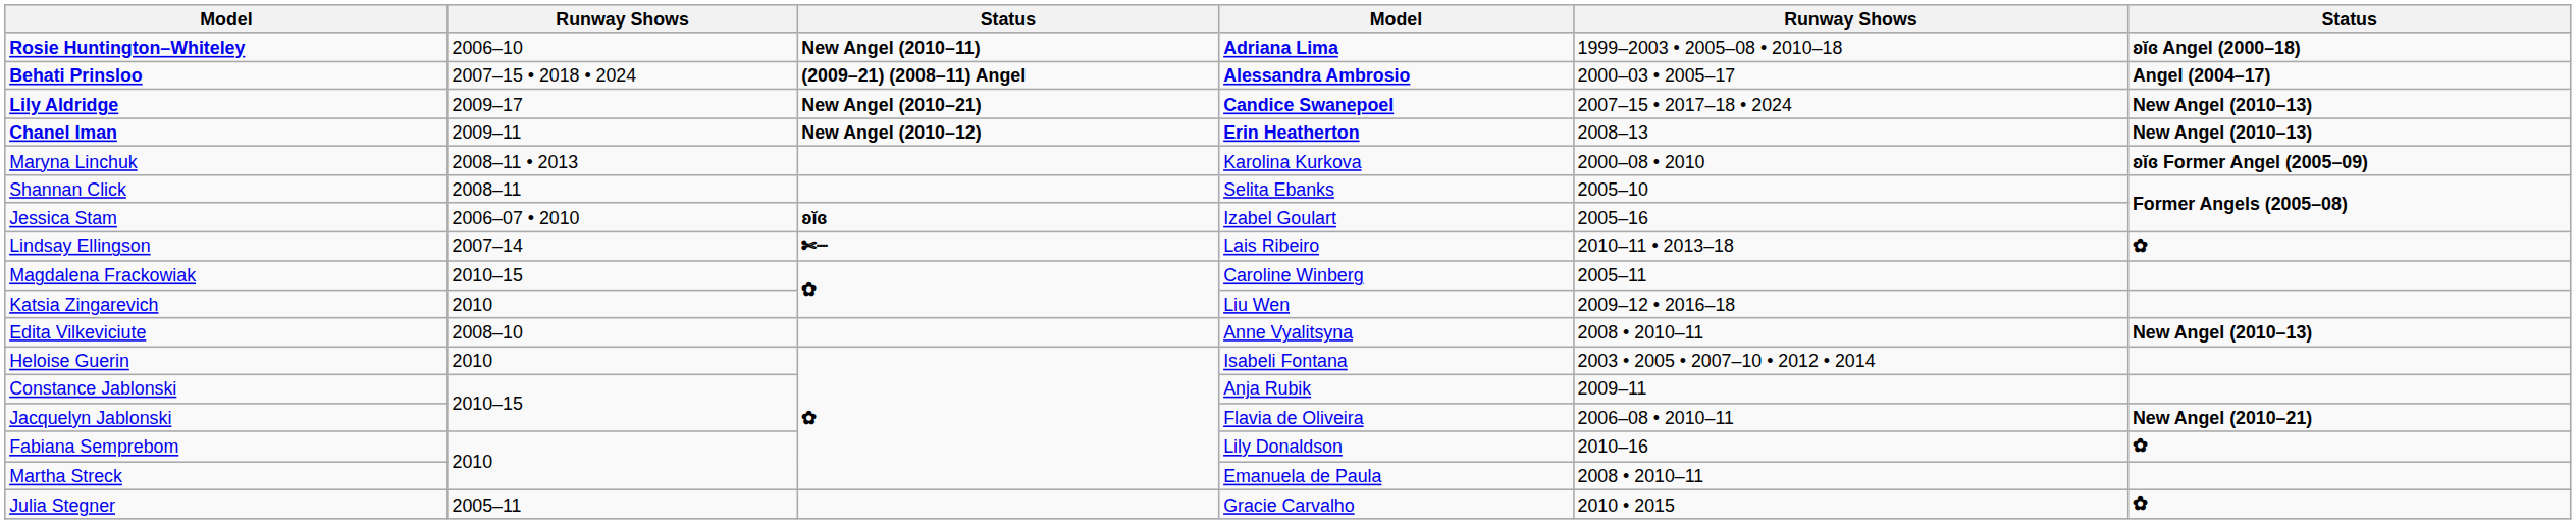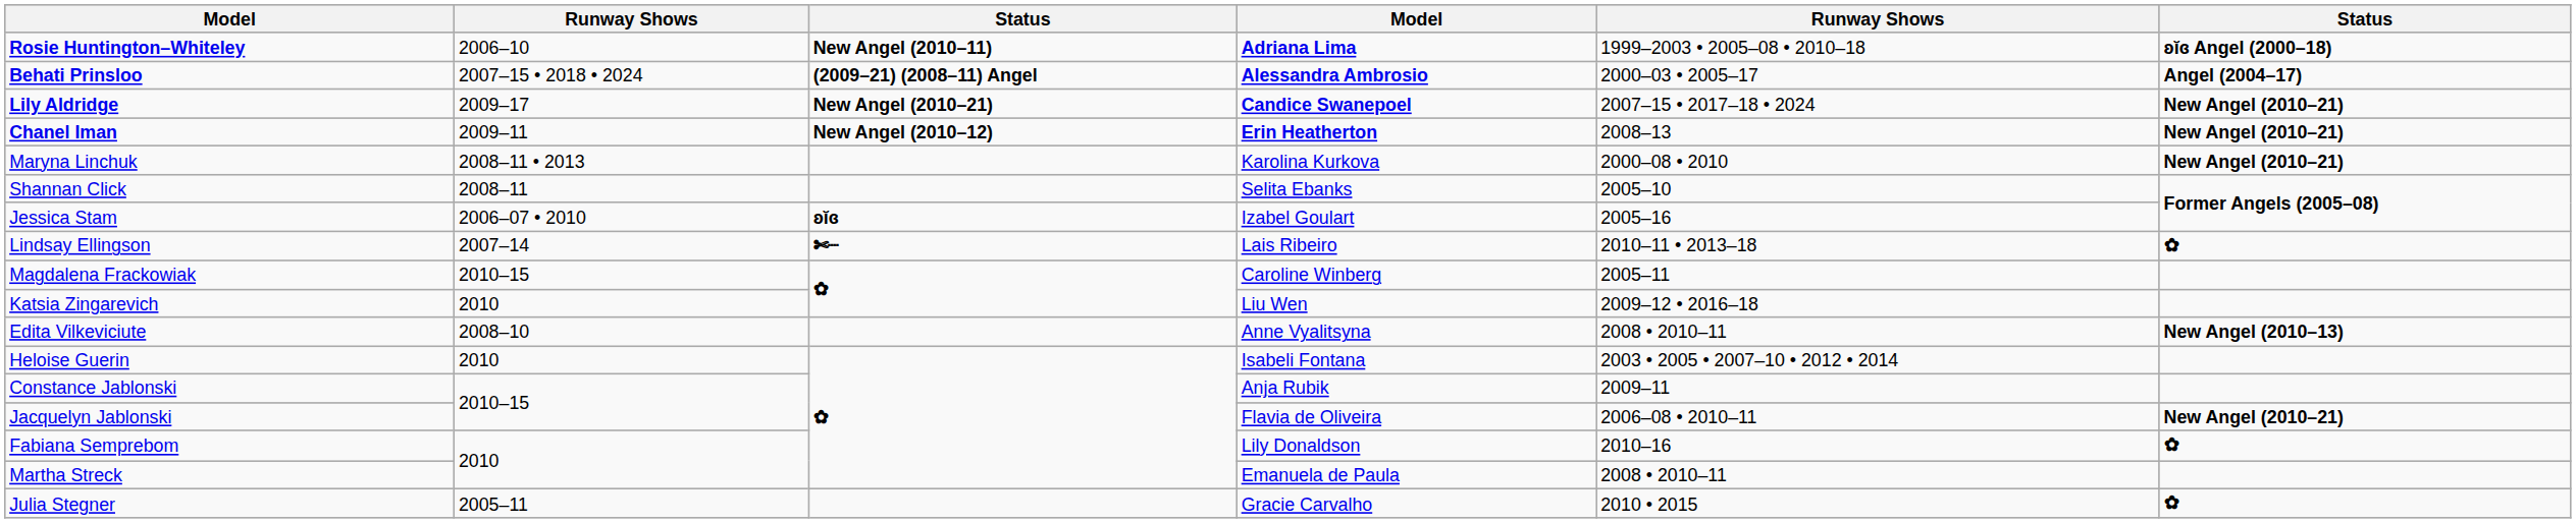 <table class="sortable wikitable"  style="font-size:70%; width:100%;">
 <tr>
 <th style="text-align:center;">Model</th>
 <th style="text-align:center;">Runway Shows</th>
 <th style="text-align:center;">Status</th>
 <th style="text-align:center;">Model</th>
 <th style="text-align:center;">Runway Shows</th>
 <th style="text-align:center;">Status</th>
 </tr>
 <tr>
 <td> <strong><a href='#'>Rosie Huntington–Whiteley</a></strong></td>
 <td>2006–10</td>
 <td><strong>New  Angel (2010–11)</strong></td>
 <td> <strong><a href='#'>Adriana Lima</a></strong></td>
 <td>1999–2003 • 2005–08 • 2010–18</td>
 <td><strong>ʚĭɞ  Angel (2000–18)</strong></td>
 </tr>
 <tr>
 <td> <strong><a href='#'>Behati Prinsloo</a></strong></td>
 <td>2007–15 • 2018 • 2024</td>
 <td><strong> (2009–21) </strong> <strong>(2008–11) Angel</strong></td>
 <td> <strong><a href='#'>Alessandra Ambrosio</a></strong></td>
 <td>2000–03 • 2005–17</td>
 <td><strong> Angel (2004–17)</strong></td>
 </tr>
 <tr>
 <td> <strong><a href='#'>Lily Aldridge</a></strong></td>
 <td>2009–17</td>
 <td><strong>New  Angel (2010–21)</strong></td>
 <td> <strong><a href='#'>Candice Swanepoel</a></strong></td>
 <td>2007–15 • 2017–18 • 2024</td>
-<td><strong>New  Angel (2010–13)</strong></td>
+<td><strong>New  Angel (2010–21)</strong></td>
 </tr>
 <tr>
 <td> <strong><a href='#'>Chanel Iman</a></strong></td>
 <td>2009–11</td>
 <td><strong>New  Angel (2010–12)</strong></td>
 <td> <strong><a href='#'>Erin Heatherton</a></strong></td>
 <td>2008–13</td>
-<td><strong>New  Angel (2010–13)</strong></td>
+<td><strong>New  Angel (2010–21)</strong></td>
 </tr>
 <tr>
 <td> <a href='#'>Maryna Linchuk</a></td>
 <td>2008–11 • 2013</td>
 <td></td>
 <td> <a href='#'>Karolina Kurkova</a></td>
 <td>2000–08 • 2010</td>
-<td><strong>ʚĭɞ Former  Angel (2005–09)</strong></td>
+<td><strong>New  Angel (2010–21)</strong></td>
 </tr>
 <tr>
 <td> <a href='#'>Shannan Click</a></td>
 <td>2008–11</td>
 <td></td>
 <td> <a href='#'>Selita Ebanks</a></td>
 <td>2005–10</td>
 <td rowspan="2"><strong>Former  Angels (2005–08)</strong></td>
 </tr>
 <tr>
 <td> <a href='#'>Jessica Stam</a></td>
 <td>2006–07 • 2010</td>
 <td><strong>ʚĭɞ</strong></td>
 <td> <a href='#'>Izabel Goulart</a></td>
 <td>2005–16</td>
 </tr>
 <tr>
 <td> <a href='#'>Lindsay Ellingson</a></td>
 <td>2007–14</td>
 <td><strong>✄┈</strong></td>
 <td> <a href='#'>Lais Ribeiro</a></td>
 <td>2010–11 • 2013–18</td>
 <td><strong>✿</strong></td>
 </tr>
 <tr>
 <td> <a href='#'>Magdalena Frackowiak</a></td>
 <td>2010–15</td>
 <td rowspan="2"><strong>✿</strong></td>
 <td> <a href='#'>Caroline Winberg</a></td>
 <td>2005–11</td>
 <td></td>
 </tr>
 <tr>
 <td> <a href='#'>Katsia Zingarevich</a></td>
 <td>2010</td>
 <td> <a href='#'>Liu Wen</a></td>
 <td>2009–12 • 2016–18</td>
 <td></td>
 </tr>
 <tr>
 <td> <a href='#'>Edita Vilkeviciute</a></td>
 <td>2008–10</td>
 <td></td>
 <td> <a href='#'>Anne Vyalitsyna</a></td>
 <td>2008 • 2010–11</td>
 <td><strong>New  Angel (2010–13)</strong></td>
 </tr>
 <tr>
 <td> <a href='#'>Heloise Guerin</a></td>
 <td>2010</td>
 <td rowspan="5"><strong>✿</strong></td>
 <td> <a href='#'>Isabeli Fontana</a></td>
 <td>2003 • 2005 • 2007–10 • 2012 • 2014</td>
 <td></td>
 </tr>
 <tr>
 <td> <a href='#'>Constance Jablonski</a></td>
 <td rowspan="2">2010–15</td>
 <td> <a href='#'>Anja Rubik</a></td>
 <td>2009–11</td>
 <td></td>
 </tr>
 <tr>
 <td> <a href='#'>Jacquelyn Jablonski</a></td>
 <td> <a href='#'>Flavia de Oliveira</a></td>
 <td>2006–08 • 2010–11</td>
 <td><strong>New  Angel (2010–21)</strong></td>
 </tr>
 <tr>
 <td> <a href='#'>Fabiana Semprebom</a></td>
 <td rowspan="2">2010</td>
 <td> <a href='#'>Lily Donaldson</a></td>
 <td>2010–16</td>
 <td><strong>✿</strong></td>
 </tr>
 <tr>
 <td> <a href='#'>Martha Streck</a></td>
 <td> <a href='#'>Emanuela de Paula</a></td>
 <td>2008 • 2010–11</td>
 <td></td>
 </tr>
 <tr>
 <td> <a href='#'>Julia Stegner</a></td>
 <td>2005–11</td>
 <td></td>
 <td> <a href='#'>Gracie Carvalho</a></td>
 <td>2010 • 2015</td>
 <td><strong>✿</strong></td>
 </tr>
 </table>
